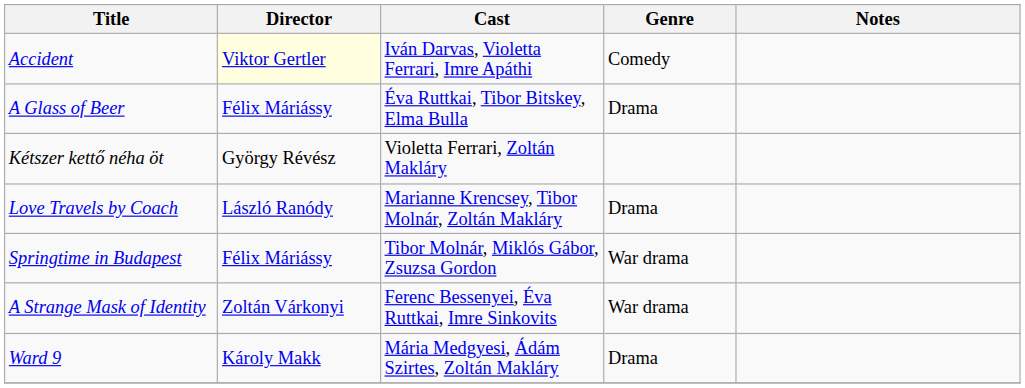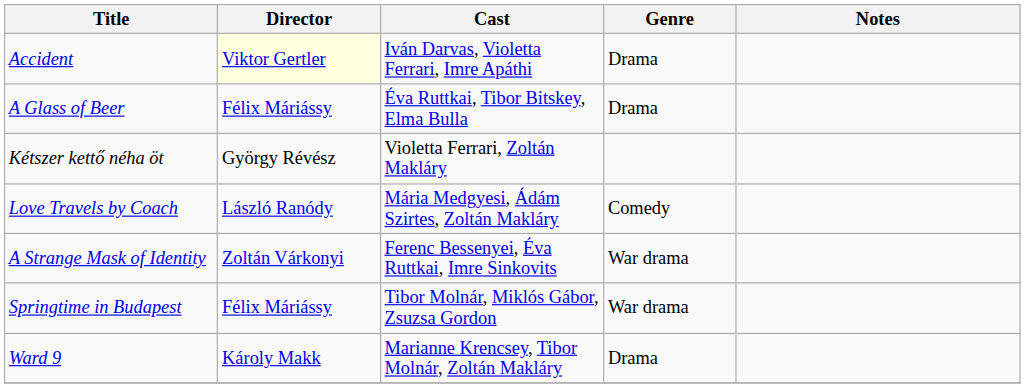 <table class="wikitable" width= "100%">
 <tr>
 <th width=21%>Title</th>
 <th width=16%>Director</th>
 <th width=22%>Cast</th>
 <th width=13%>Genre</th>
 <th width=28%>Notes</th>
 </tr>
 <tr>
 <td><em><a href='#'>Accident</a></em></td>
 <td style="background: lightyellow;"><a href='#'>Viktor Gertler</a></td>
 <td><a href='#'>Iván Darvas</a>, <a href='#'>Violetta Ferrari</a>, <a href='#'>Imre Apáthi</a></td>
-<td>Comedy</td>
+<td>Drama</td>
 <td></td>
 </tr>
 <tr>
 <td><em><a href='#'>A Glass of Beer</a></em></td>
 <td><a href='#'>Félix Máriássy</a></td>
 <td><a href='#'>Éva Ruttkai</a>, <a href='#'>Tibor Bitskey</a>, <a href='#'>Elma Bulla</a></td>
 <td>Drama</td>
 <td></td>
 </tr>
 <tr>
 <td><em>Kétszer kettő néha öt</em></td>
 <td>György Révész</td>
 <td>Violetta Ferrari, <a href='#'>Zoltán Makláry</a></td>
 <td></td>
 <td></td>
 </tr>
 <tr>
 <td><em><a href='#'>Love Travels by Coach</a></em></td>
 <td><a href='#'>László Ranódy</a></td>
-<td><a href='#'>Marianne Krencsey</a>, <a href='#'>Tibor Molnár</a>, <a href='#'>Zoltán Makláry</a></td>
-<td>Drama</td>
+<td><a href='#'>Mária Medgyesi</a>, <a href='#'>Ádám Szirtes</a>, <a href='#'>Zoltán Makláry</a></td>
+<td>Comedy</td>
+<td></td>
+</tr>
+<tr>
+<td><em><a href='#'>A Strange Mask of Identity</a></em></td>
+<td><a href='#'>Zoltán Várkonyi</a></td>
+<td><a href='#'>Ferenc Bessenyei</a>, <a href='#'>Éva Ruttkai</a>, <a href='#'>Imre Sinkovits</a></td>
+<td>War drama</td>
 <td></td>
 </tr>
 <tr>
 <td><em><a href='#'>Springtime in Budapest</a></em></td>
 <td><a href='#'>Félix Máriássy</a></td>
 <td><a href='#'>Tibor Molnár</a>, <a href='#'>Miklós Gábor</a>, <a href='#'>Zsuzsa Gordon</a></td>
 <td>War drama</td>
 <td></td>
 </tr>
 <tr>
-<td><em><a href='#'>A Strange Mask of Identity</a></em></td>
-<td><a href='#'>Zoltán Várkonyi</a></td>
-<td><a href='#'>Ferenc Bessenyei</a>, <a href='#'>Éva Ruttkai</a>, <a href='#'>Imre Sinkovits</a></td>
-<td>War drama</td>
-<td></td>
-</tr>
-<tr>
 <td><em><a href='#'>Ward 9</a></em></td>
 <td><a href='#'>Károly Makk</a></td>
-<td><a href='#'>Mária Medgyesi</a>, <a href='#'>Ádám Szirtes</a>, <a href='#'>Zoltán Makláry</a></td>
+<td><a href='#'>Marianne Krencsey</a>, <a href='#'>Tibor Molnár</a>, <a href='#'>Zoltán Makláry</a></td>
 <td>Drama</td>
 <td></td>
 </tr>
 <tr>
 </tr>
 </table>
